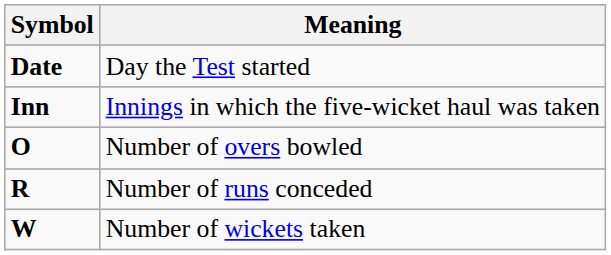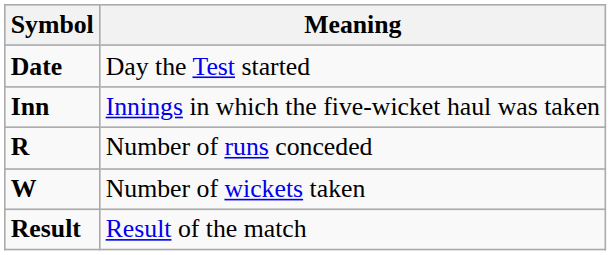 <table class="wikitable">
 <tr>
 <th>Symbol</th>
 <th>Meaning</th>
 </tr>
 <tr>
 <td><strong>Date</strong></td>
 <td>Day the <a href='#'>Test</a> started</td>
 </tr>
 <tr>
 <td><strong>Inn</strong></td>
 <td><a href='#'>Innings</a> in which the five-wicket haul was taken</td>
 </tr>
 <tr>
-<td><strong>O</strong></td>
-<td>Number of <a href='#'>overs</a> bowled</td>
-</tr>
-<tr>
 <td><strong>R</strong></td>
 <td>Number of <a href='#'>runs</a> conceded</td>
 </tr>
 <tr>
 <td><strong>W</strong></td>
 <td>Number of <a href='#'>wickets</a> taken</td>
 </tr>
+<tr>
+<td><strong>Result</strong></td>
+<td><a href='#'>Result</a> of the match</td>
+</tr>
 </table>
